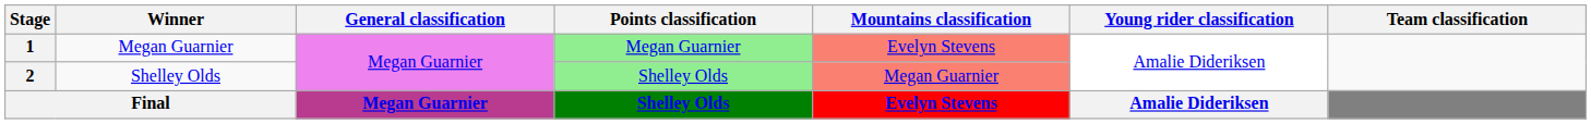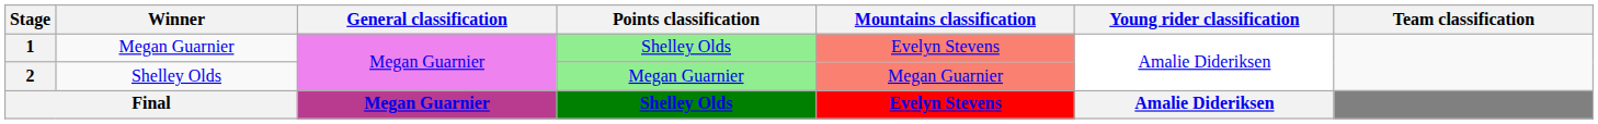 <table class="wikitable" style="text-align: center; font-size:86%;">
 <tr style="background-color: #efefef;">
 <th width="1%">Stage</th>
 <th width="14%">Winner</th>
 <th width="15%"><a href='#'>General classification</a></th>
 <th width="15%">Points classification</th>
 <th width="15%"><a href='#'>Mountains classification</a></th>
 <th width="15%"><a href='#'>Young rider classification</a></th>
 <th width="15%">Team classification</th>
 </tr>
 <tr>
 <th>1</th>
 <td><a href='#'>Megan Guarnier</a></td>
 <td style="background-color:violet" rowspan=2><a href='#'>Megan Guarnier</a></td>
-<td style="background-color:lightgreen"><a href='#'>Megan Guarnier</a></td>
+<td style="background-color:lightgreen"><a href='#'>Shelley Olds</a></td>
 <td style="background-color:salmon"><a href='#'>Evelyn Stevens</a></td>
 <td style="background-color:white" rowspan=2><a href='#'>Amalie Dideriksen</a></td>
 <td style="background-color:light-grey" rowspan=2></td>
 </tr>
 <tr>
 <th>2</th>
 <td><a href='#'>Shelley Olds</a></td>
-<td style="background-color:lightgreen"><a href='#'>Shelley Olds</a></td>
+<td style="background-color:lightgreen"><a href='#'>Megan Guarnier</a></td>
 <td style="background-color:salmon"><a href='#'>Megan Guarnier</a></td>
 </tr>
 <tr>
 <th colspan=2><strong>Final</strong></th>
 <th style="background:#B93B8F;"><a href='#'>Megan Guarnier</a></th>
 <th style="background:green;"><a href='#'>Shelley Olds</a></th>
 <th style="background:red;"><a href='#'>Evelyn Stevens</a></th>
 <th style="background:light grey;"><a href='#'>Amalie Dideriksen</a></th>
 <th style="background:grey;"></th>
 </tr>
 </table>
